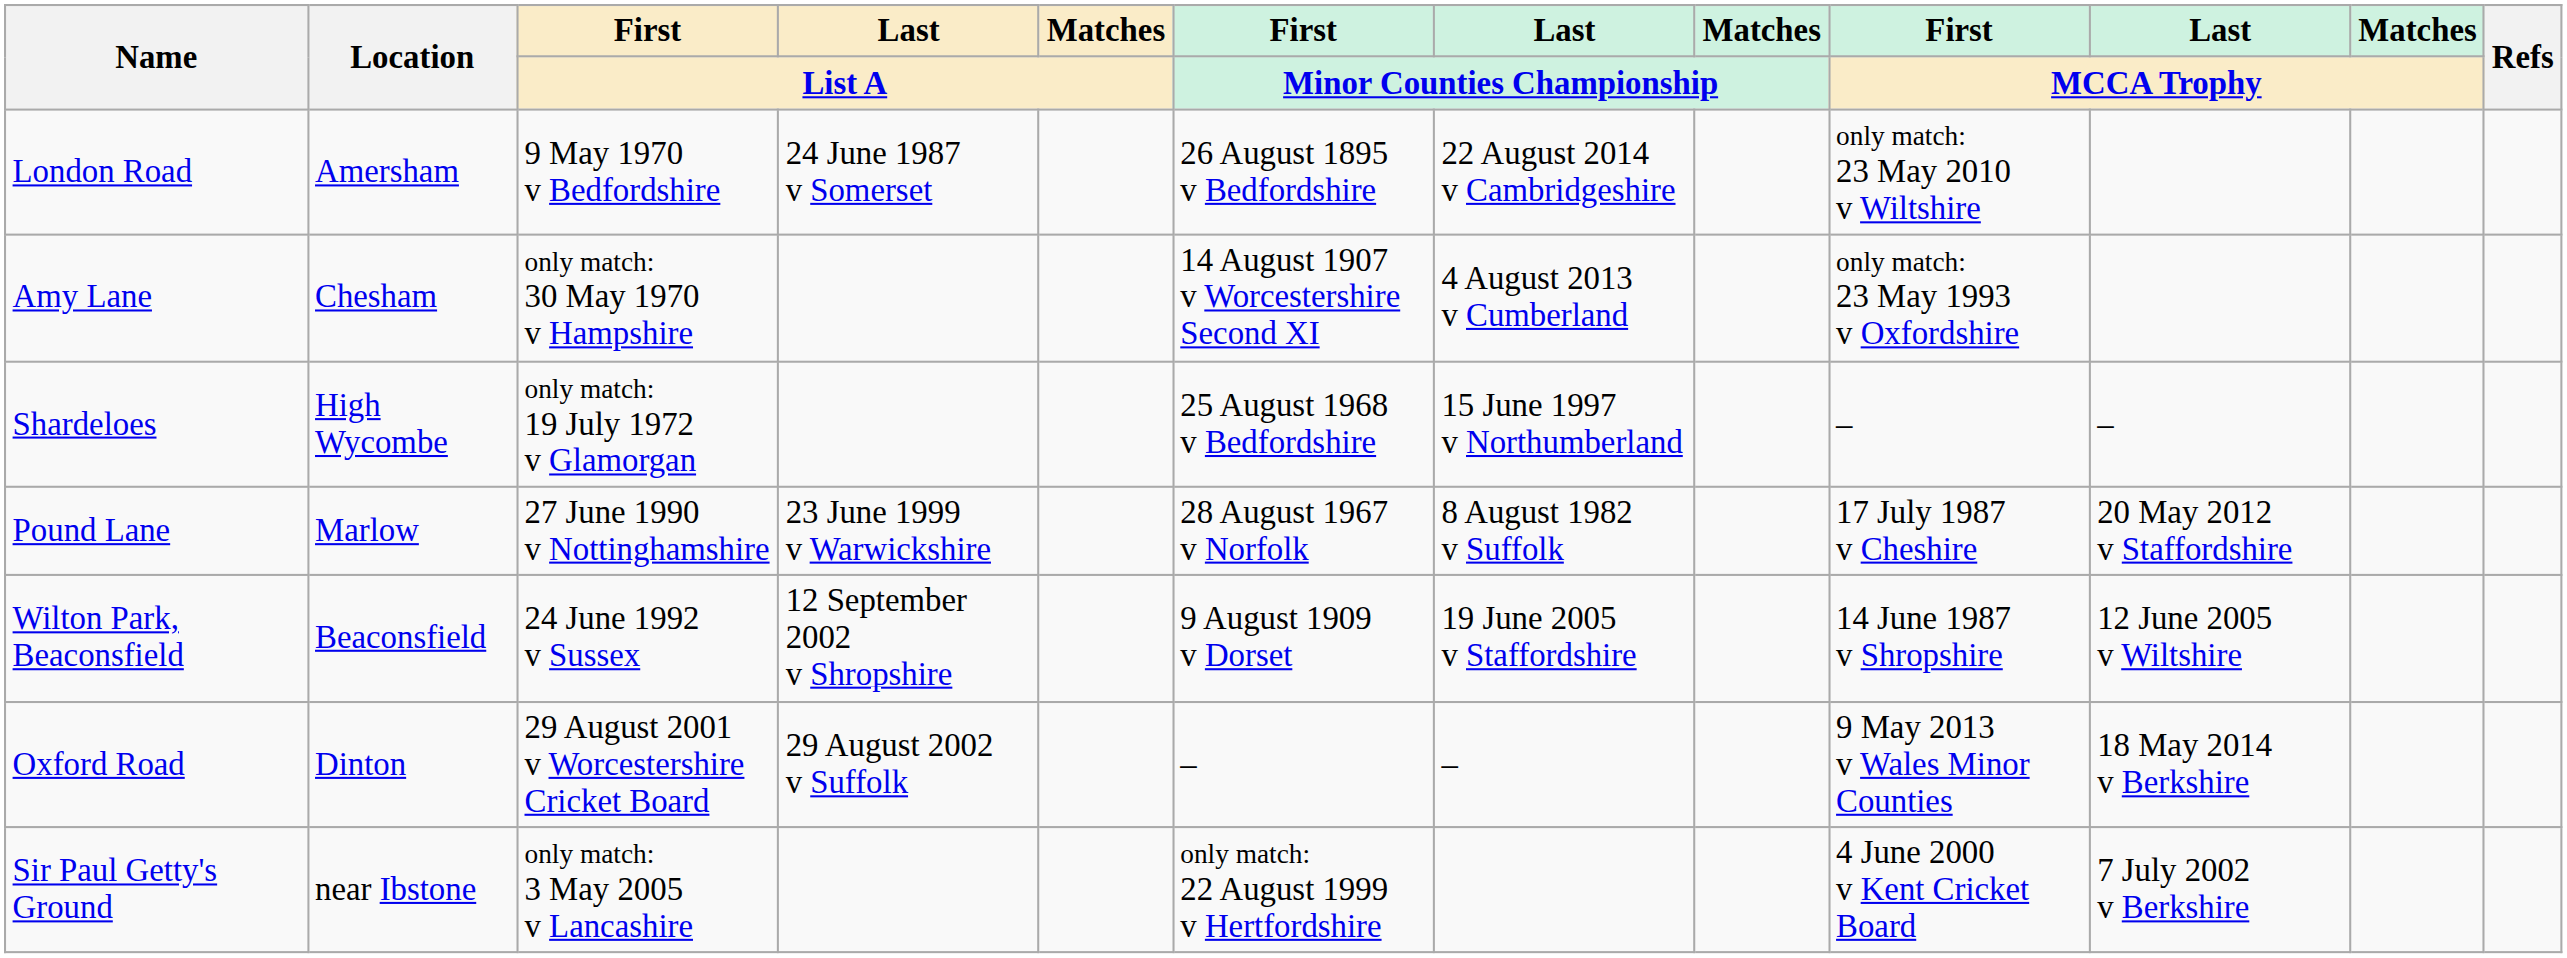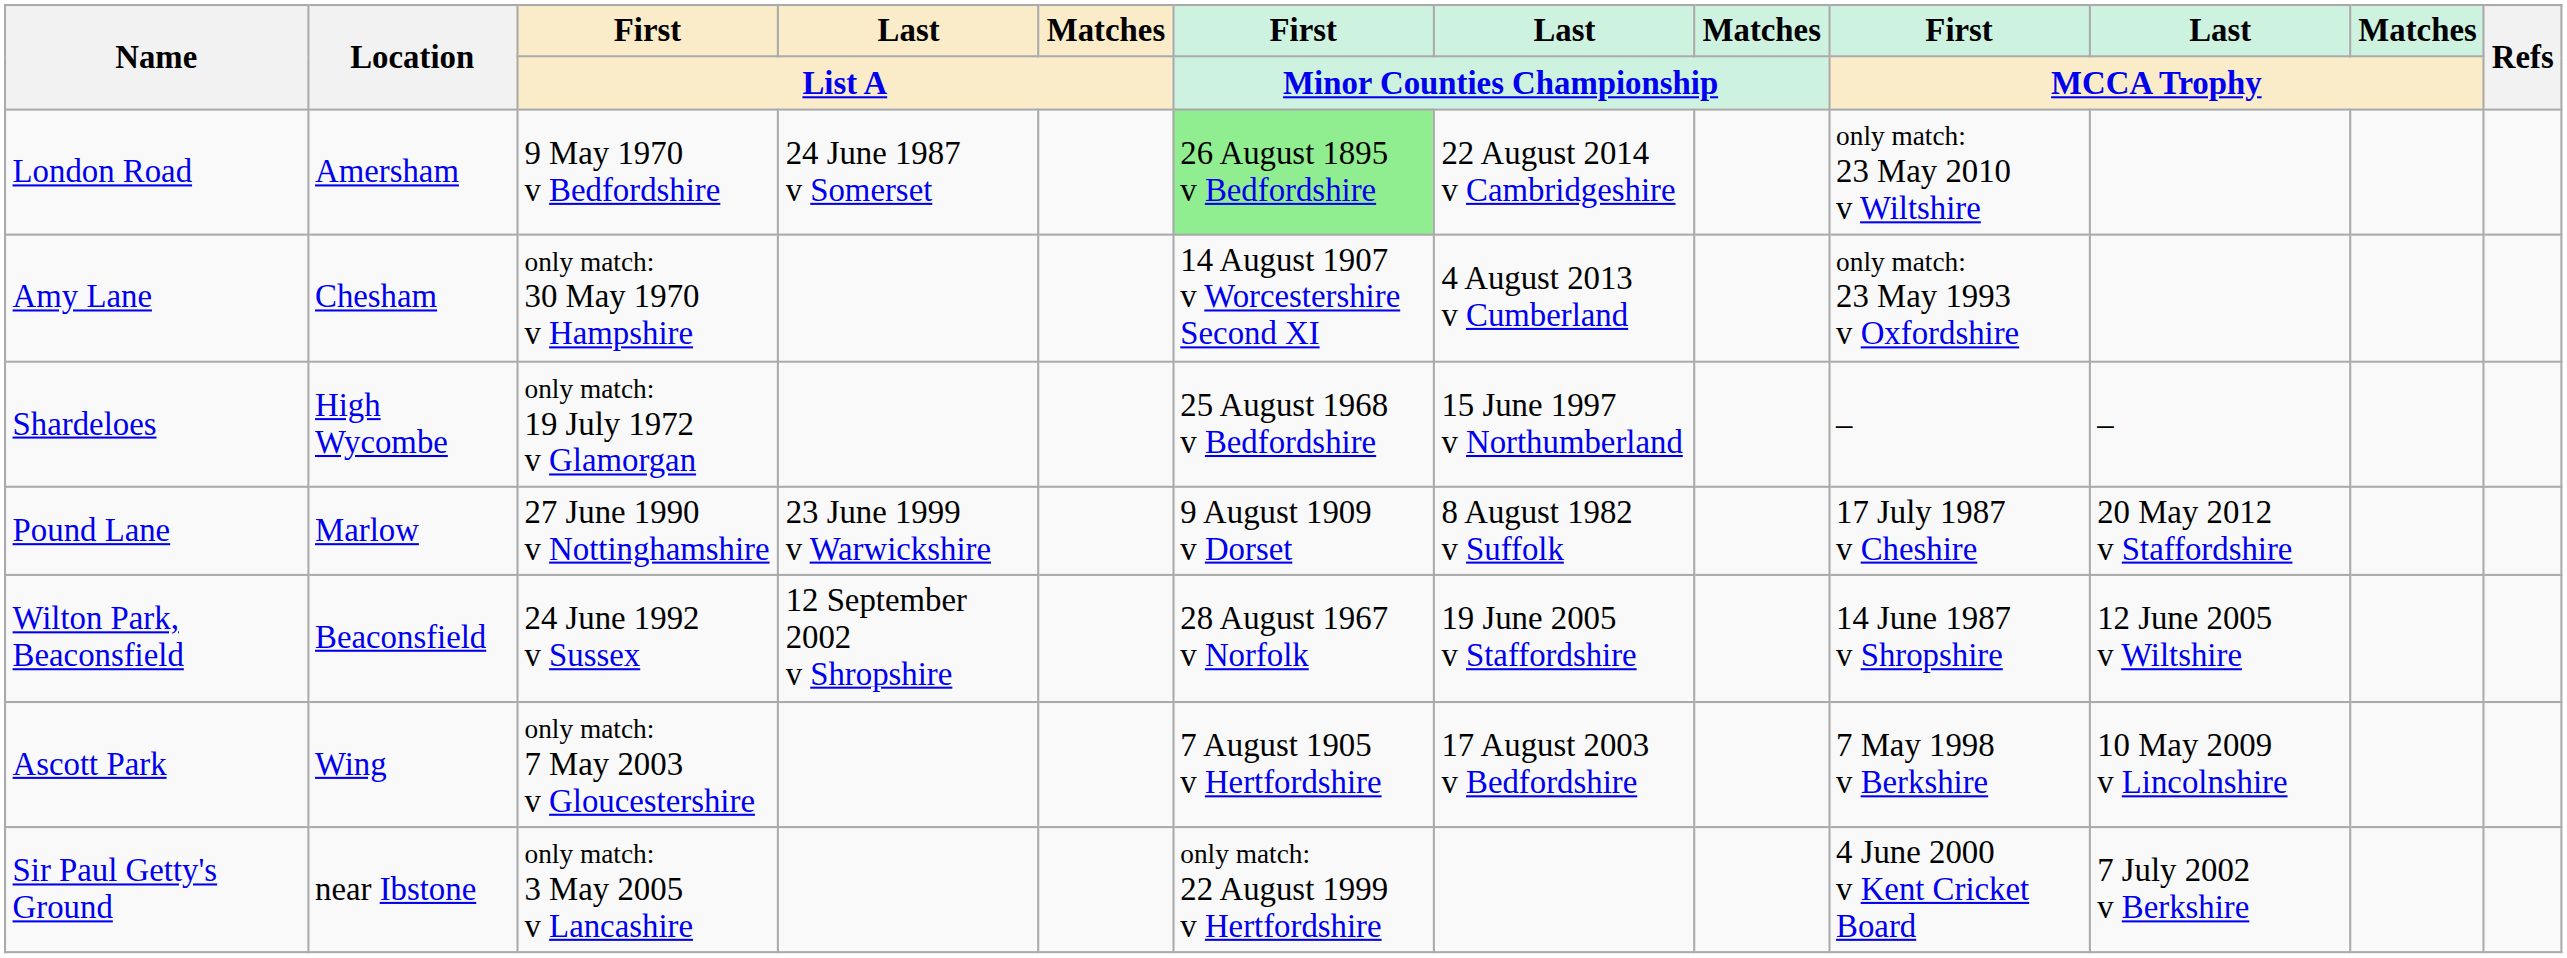 <table class="wikitable sortable">
 <tr>
 <th rowspan="2">Name</th>
 <th rowspan="2">Location</th>
 <th width="120" class="unsortable" style="background:#faecc8">First</th>
 <th width="120" class="unsortable" style="background:#faecc8">Last</th>
 <th style="background:#faecc8">Matches</th>
 <th width="120" class="unsortable" style="background:#cef2e0">First</th>
 <th width="120" class="unsortable" style="background:#cef2e0">Last</th>
 <th style="background:#cef2e0">Matches</th>
 <th width="120" class="unsortable" style="background:#cef2e0">First</th>
 <th width="120" class="unsortable" style="background:#cef2e0">Last</th>
 <th style="background:#cef2e0">Matches</th>
 <th rowspan="2" class="unsortable">Refs</th>
 </tr>
 <tr class="unsortable">
 <th colspan="3" style="background:#faecc8"><a href='#'>List A</a></th>
 <th colspan="3" style="background:#cef2e0"><a href='#'>Minor Counties Championship</a></th>
 <th colspan="3" style="background:#faecc8"><a href='#'>MCCA Trophy</a></th>
 </tr>
 <tr>
 <td><a href='#'>London Road</a><br></td>
 <td><a href='#'>Amersham</a></td>
 <td>9 May 1970<br>v <a href='#'>Bedfordshire</a></td>
 <td>24 June 1987<br>v <a href='#'>Somerset</a></td>
 <td></td>
-<td>26 August 1895<br>v <a href='#'>Bedfordshire</a></td>
+<td style="background: lightgreen;">26 August 1895<br>v <a href='#'>Bedfordshire</a></td>
 <td>22 August 2014<br>v <a href='#'>Cambridgeshire</a></td>
 <td></td>
 <td><small>only match:</small><br>23 May 2010<br>v <a href='#'>Wiltshire</a></td>
 <td> </td>
 <td></td>
 <td></td>
 </tr>
 <tr>
 <td><a href='#'>Amy Lane</a><br></td>
 <td><a href='#'>Chesham</a></td>
 <td><small>only match:</small><br>30 May 1970<br>v <a href='#'>Hampshire</a></td>
 <td> </td>
 <td></td>
 <td>14 August 1907<br>v <a href='#'>Worcestershire Second XI</a></td>
 <td>4 August 2013<br>v <a href='#'>Cumberland</a></td>
 <td></td>
 <td><small>only match:</small><br>23 May 1993<br>v <a href='#'>Oxfordshire</a></td>
 <td> </td>
 <td></td>
 <td></td>
 </tr>
 <tr>
 <td><a href='#'>Shardeloes</a><br></td>
 <td><a href='#'>High Wycombe</a></td>
 <td><small>only match:</small><br>19 July 1972<br>v <a href='#'>Glamorgan</a></td>
 <td> </td>
 <td></td>
 <td>25 August 1968<br>v <a href='#'>Bedfordshire</a></td>
 <td>15 June 1997<br>v <a href='#'>Northumberland</a></td>
 <td></td>
 <td>–</td>
 <td>–</td>
 <td></td>
 <td></td>
 </tr>
 <tr>
 <td><a href='#'>Pound Lane</a><br></td>
 <td><a href='#'>Marlow</a></td>
 <td>27 June 1990<br>v <a href='#'>Nottinghamshire</a></td>
 <td>23 June 1999<br>v <a href='#'>Warwickshire</a></td>
 <td></td>
-<td>28 August 1967<br>v <a href='#'>Norfolk</a></td>
+<td>9 August 1909<br>v <a href='#'>Dorset</a></td>
 <td>8 August 1982<br>v <a href='#'>Suffolk</a></td>
 <td></td>
 <td>17 July 1987<br>v <a href='#'>Cheshire</a></td>
 <td>20 May 2012<br>v <a href='#'>Staffordshire</a></td>
 <td></td>
 <td></td>
 </tr>
 <tr>
 <td><a href='#'>Wilton Park, Beaconsfield</a><br></td>
 <td><a href='#'>Beaconsfield</a></td>
 <td>24 June 1992<br>v <a href='#'>Sussex</a></td>
 <td>12 September 2002<br>v <a href='#'>Shropshire</a></td>
 <td></td>
-<td>9 August 1909<br>v <a href='#'>Dorset</a></td>
+<td>28 August 1967<br>v <a href='#'>Norfolk</a></td>
 <td>19 June 2005<br>v <a href='#'>Staffordshire</a></td>
 <td></td>
 <td>14 June 1987<br>v <a href='#'>Shropshire</a></td>
 <td>12 June 2005<br>v <a href='#'>Wiltshire</a></td>
 <td></td>
 <td></td>
 </tr>
 <tr>
-<td><a href='#'>Oxford Road</a></td>
-<td><a href='#'>Dinton</a></td>
-<td>29 August 2001<br>v <a href='#'>Worcestershire Cricket Board</a></td>
-<td>29 August 2002<br>v <a href='#'>Suffolk</a></td>
+<td><a href='#'>Ascott Park</a></td>
+<td><a href='#'>Wing</a></td>
+<td><small>only match:</small><br>7 May 2003<br>v <a href='#'>Gloucestershire</a></td>
+<td> </td>
 <td></td>
-<td>–</td>
-<td>–</td>
+<td>7 August 1905<br>v <a href='#'>Hertfordshire</a></td>
+<td>17 August 2003<br>v <a href='#'>Bedfordshire</a></td>
 <td></td>
-<td>9 May 2013<br>v <a href='#'>Wales Minor Counties</a></td>
-<td>18 May 2014<br>v <a href='#'>Berkshire</a></td>
+<td>7 May 1998<br>v <a href='#'>Berkshire</a></td>
+<td>10 May 2009<br>v <a href='#'>Lincolnshire</a></td>
 <td></td>
 <td></td>
 </tr>
 <tr>
 <td><a href='#'>Sir Paul Getty's Ground</a><br></td>
 <td>near <a href='#'>Ibstone</a></td>
 <td><small>only match:</small><br>3 May 2005<br>v <a href='#'>Lancashire</a></td>
 <td> </td>
 <td></td>
 <td><small>only match:</small><br>22 August 1999<br>v <a href='#'>Hertfordshire</a></td>
 <td> </td>
 <td></td>
 <td>4 June 2000<br>v <a href='#'>Kent Cricket Board</a></td>
 <td>7 July 2002<br>v <a href='#'>Berkshire</a></td>
 <td></td>
 <td></td>
 </tr>
 </table>
